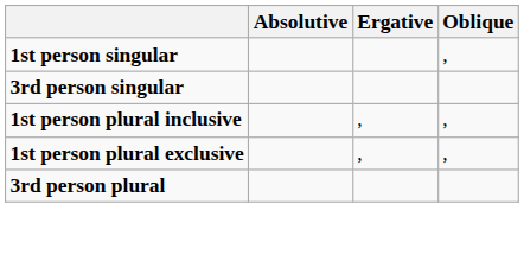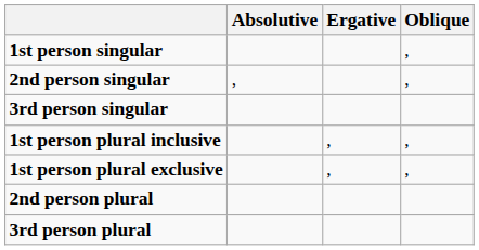 <table class=wikitable>
 <tr>
 <th> </th>
 <th>Absolutive</th>
 <th>Ergative</th>
 <th>Oblique</th>
 </tr>
 <tr>
 <td><strong>1st person singular</strong></td>
 <td></td>
+<td></td>
+<td>, </td>
+</tr>
+<tr>
+<td><strong>2nd person singular</strong></td>
+<td>, </td>
 <td></td>
 <td>, </td>
 </tr>
 <tr>
 <td><strong>3rd person singular</strong></td>
 <td></td>
 <td></td>
 <td></td>
 </tr>
 <tr>
 <td><strong>1st person plural inclusive</strong></td>
 <td></td>
 <td>, </td>
 <td>, </td>
 </tr>
 <tr>
 <td><strong>1st person plural exclusive</strong></td>
 <td></td>
 <td>, </td>
 <td>, </td>
 </tr>
 <tr>
+<td><strong>2nd person plural</strong></td>
+<td></td>
+<td></td>
+<td></td>
+</tr>
+<tr>
 <td><strong>3rd person plural</strong></td>
 <td></td>
 <td></td>
 <td></td>
 </tr>
 </table>
